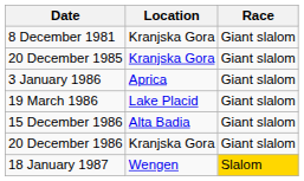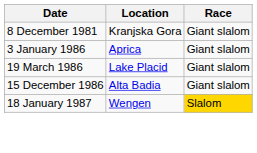 <table class="wikitable">
 <tr>
 <th>Date</th>
 <th>Location</th>
 <th>Race</th>
 </tr>
 <tr>
 <td>8 December 1981</td>
 <td> Kranjska Gora</td>
-<td>Giant slalom</td>
-</tr>
-<tr>
-<td>20 December 1985</td>
-<td> <a href='#'>Kranjska Gora</a></td>
 <td>Giant slalom</td>
 </tr>
 <tr>
 <td>3 January 1986</td>
 <td> <a href='#'>Aprica</a></td>
 <td>Giant slalom</td>
 </tr>
 <tr>
 <td>19 March 1986</td>
 <td> <a href='#'>Lake Placid</a></td>
 <td>Giant slalom</td>
 </tr>
 <tr>
 <td>15 December 1986</td>
 <td> <a href='#'>Alta Badia</a></td>
 <td>Giant slalom</td>
 </tr>
 <tr>
-<td>20 December 1986</td>
-<td> Kranjska Gora</td>
-<td>Giant slalom</td>
-</tr>
-<tr>
 <td>18 January 1987</td>
 <td> <a href='#'>Wengen</a></td>
 <td style="background: gold;">Slalom</td>
 </tr>
 </table>
